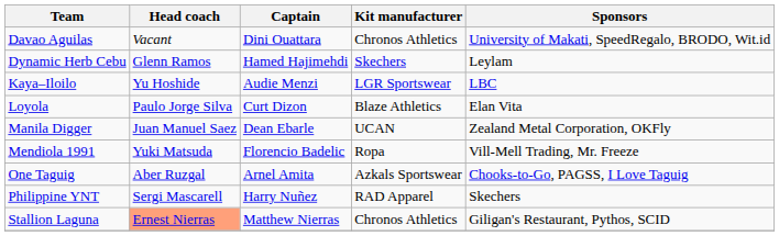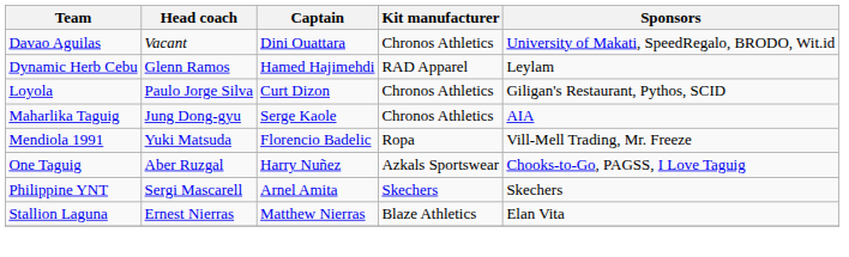 <table class="wikitable sortable">
 <tr>
 <th>Team</th>
 <th>Head coach</th>
 <th>Captain</th>
 <th>Kit manufacturer</th>
 <th>Sponsors</th>
 </tr>
 <tr>
 <td><a href='#'>Davao Aguilas</a></td>
 <td><em>Vacant</em></td>
 <td> <a href='#'>Dini Ouattara</a></td>
 <td>Chronos Athletics</td>
 <td><a href='#'>University of Makati</a>, SpeedRegalo, BRODO, Wit.id</td>
 </tr>
 <tr>
 <td><a href='#'>Dynamic Herb Cebu</a></td>
 <td> <a href='#'>Glenn Ramos</a></td>
 <td> <a href='#'>Hamed Hajimehdi</a></td>
-<td><a href='#'>Skechers</a></td>
+<td>RAD Apparel</td>
 <td>Leylam</td>
-</tr>
-<tr>
-<td><a href='#'>Kaya–Iloilo</a></td>
-<td> <a href='#'>Yu Hoshide</a></td>
-<td> <a href='#'>Audie Menzi</a></td>
-<td><a href='#'>LGR Sportswear</a></td>
-<td><a href='#'>LBC</a></td>
 </tr>
 <tr>
 <td><a href='#'>Loyola</a></td>
 <td> <a href='#'>Paulo Jorge Silva</a></td>
 <td> <a href='#'>Curt Dizon</a></td>
-<td>Blaze Athletics</td>
-<td>Elan Vita</td>
+<td>Chronos Athletics</td>
+<td>Giligan's Restaurant, Pythos, SCID</td>
 </tr>
 <tr>
-<td><a href='#'>Manila Digger</a></td>
-<td> <a href='#'>Juan Manuel Saez</a></td>
-<td> <a href='#'>Dean Ebarle</a></td>
-<td>UCAN</td>
-<td>Zealand Metal Corporation, OKFly</td>
+<td><a href='#'>Maharlika Taguig</a></td>
+<td> <a href='#'>Jung Dong-gyu</a></td>
+<td> <a href='#'>Serge Kaole</a></td>
+<td>Chronos Athletics</td>
+<td><a href='#'>AIA</a></td>
 </tr>
 <tr>
 <td><a href='#'>Mendiola 1991</a></td>
 <td> <a href='#'>Yuki Matsuda</a></td>
 <td> <a href='#'>Florencio Badelic</a></td>
 <td>Ropa</td>
 <td>Vill-Mell Trading, Mr. Freeze</td>
 </tr>
 <tr>
 <td><a href='#'>One Taguig</a></td>
 <td> <a href='#'>Aber Ruzgal</a></td>
-<td> <a href='#'>Arnel Amita</a></td>
+<td> <a href='#'>Harry Nuñez</a></td>
 <td>Azkals Sportswear</td>
 <td><a href='#'>Chooks-to-Go</a>, PAGSS, <a href='#'>I Love Taguig</a></td>
 </tr>
 <tr>
 <td><a href='#'>Philippine YNT</a></td>
 <td> <a href='#'>Sergi Mascarell</a></td>
-<td> <a href='#'>Harry Nuñez</a></td>
-<td>RAD Apparel</td>
+<td> <a href='#'>Arnel Amita</a></td>
+<td><a href='#'>Skechers</a></td>
 <td>Skechers</td>
 </tr>
 <tr>
 <td><a href='#'>Stallion Laguna</a></td>
-<td style="background: lightsalmon;"> <a href='#'>Ernest Nierras</a></td>
+<td> <a href='#'>Ernest Nierras</a></td>
 <td> <a href='#'>Matthew Nierras</a></td>
-<td>Chronos Athletics</td>
-<td>Giligan's Restaurant, Pythos, SCID</td>
+<td>Blaze Athletics</td>
+<td>Elan Vita</td>
 </tr>
 <tr>
 </tr>
 </table>
